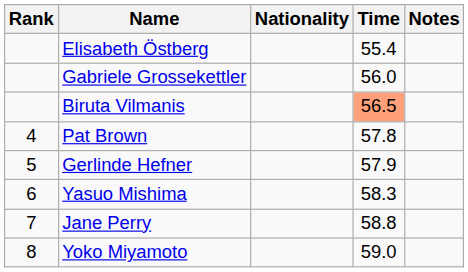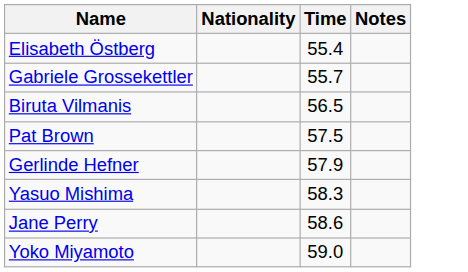 <table class="wikitable sortable" style="text-align:center">
 <tr>
-<th>Rank</th>
 <th>Name</th>
 <th>Nationality</th>
 <th>Time</th>
 <th>Notes</th>
 </tr>
 <tr>
-<td></td>
 <td align=left><a href='#'>Elisabeth Östberg</a></td>
 <td align=left></td>
 <td>55.4</td>
 <td></td>
 </tr>
 <tr>
-<td></td>
 <td align=left><a href='#'>Gabriele Grossekettler</a></td>
 <td align=left></td>
-<td>56.0</td>
+<td>55.7</td>
 <td></td>
 </tr>
 <tr>
-<td></td>
 <td align=left><a href='#'>Biruta Vilmanis</a></td>
 <td align=left></td>
-<td style="background: lightsalmon;">56.5</td>
+<td>56.5</td>
 <td></td>
 </tr>
 <tr>
-<td>4</td>
 <td align=left><a href='#'>Pat Brown</a></td>
 <td align=left></td>
-<td>57.8</td>
+<td>57.5</td>
 <td></td>
 </tr>
 <tr>
-<td>5</td>
 <td align=left><a href='#'>Gerlinde Hefner</a></td>
 <td align=left></td>
 <td>57.9</td>
 <td></td>
 </tr>
 <tr>
-<td>6</td>
 <td align=left><a href='#'>Yasuo Mishima</a></td>
 <td align=left></td>
 <td>58.3</td>
 <td></td>
 </tr>
 <tr>
-<td>7</td>
 <td align=left><a href='#'>Jane Perry</a></td>
 <td align=left></td>
-<td>58.8</td>
+<td>58.6</td>
 <td></td>
 </tr>
 <tr>
-<td>8</td>
 <td align=left><a href='#'>Yoko Miyamoto</a></td>
 <td align=left></td>
 <td>59.0</td>
 <td></td>
 </tr>
 </table>
